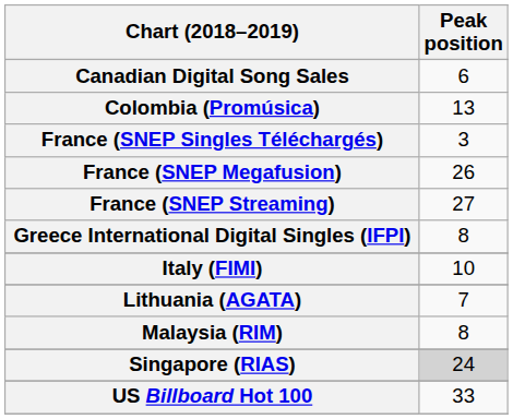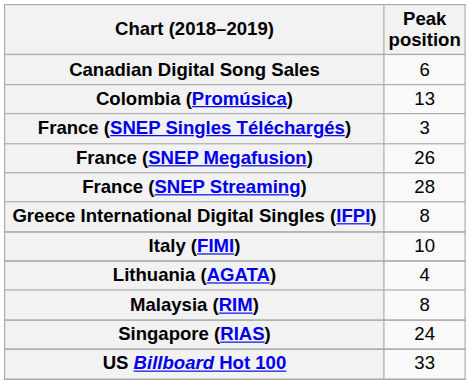 <table class="wikitable plainrowheaders sortable" style="text-align:center">
 <tr>
 <th scope="col" style="width:20em;">Chart (2018–2019)</th>
 <th scope="col">Peak<br>position</th>
 </tr>
 <tr>
 </tr>
 <tr>
 </tr>
 <tr>
 </tr>
 <tr>
 </tr>
 <tr>
 </tr>
 <tr>
 <th scope="row">Canadian Digital Song Sales</th>
 <td>6</td>
 </tr>
 <tr>
 <th scope="row">Colombia (<a href='#'>Promúsica</a>)</th>
 <td>13</td>
 </tr>
 <tr>
 <th scope="row">France (<a href='#'>SNEP Singles Téléchargés</a>)</th>
 <td>3</td>
 </tr>
 <tr>
 <th scope="row">France (<a href='#'>SNEP Megafusion</a>)</th>
 <td>26</td>
 </tr>
 <tr>
 <th scope="row">France (<a href='#'>SNEP Streaming</a>)</th>
-<td>27</td>
+<td>28</td>
 </tr>
 <tr>
 <th scope="row">Greece International Digital Singles (<a href='#'>IFPI</a>)</th>
 <td>8</td>
 </tr>
 <tr>
 </tr>
 <tr>
 </tr>
 <tr>
 <th scope="row">Italy (<a href='#'>FIMI</a>)</th>
 <td>10</td>
 </tr>
 <tr>
 </tr>
 <tr>
 <th scope="row">Lithuania (<a href='#'>AGATA</a>)</th>
-<td>7</td>
+<td>4</td>
 </tr>
 <tr>
 <th scope="row">Malaysia (<a href='#'>RIM</a>)</th>
 <td>8</td>
 </tr>
 <tr>
 </tr>
 <tr>
 </tr>
 <tr>
 </tr>
 <tr>
 </tr>
 <tr>
 <th scope="row">Singapore (<a href='#'>RIAS</a>)</th>
-<td style="background: lightgrey;">24</td>
+<td>24</td>
 </tr>
 <tr>
 </tr>
 <tr>
 </tr>
 <tr>
 </tr>
 <tr>
 </tr>
 <tr>
 <th scope="row">US <a href='#'><em>Billboard</em> Hot 100</a></th>
 <td>33</td>
 </tr>
 <tr>
 </tr>
 </table>
